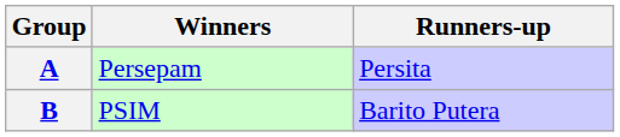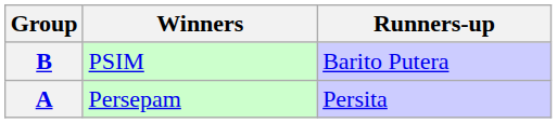 <table class=wikitable>
 <tr>
 <th>Group</th>
 <th width=150>Winners</th>
 <th width=150>Runners-up</th>
 </tr>
 <tr>
+<th><a href='#'>B</a></th>
+<td bgcolor="#ccffcc"><a href='#'>PSIM</a></td>
+<td bgcolor="#ccccff"><a href='#'>Barito Putera</a></td>
+</tr>
+<tr>
 <th><a href='#'>A</a></th>
 <td bgcolor="#ccffcc"><a href='#'>Persepam</a></td>
 <td bgcolor="#ccccff"><a href='#'>Persita</a></td>
 </tr>
-<tr>
-<th><a href='#'>B</a></th>
-<td bgcolor="#ccffcc"><a href='#'>PSIM</a></td>
-<td bgcolor="#ccccff"><a href='#'>Barito Putera</a></td>
-</tr>
 </table>
